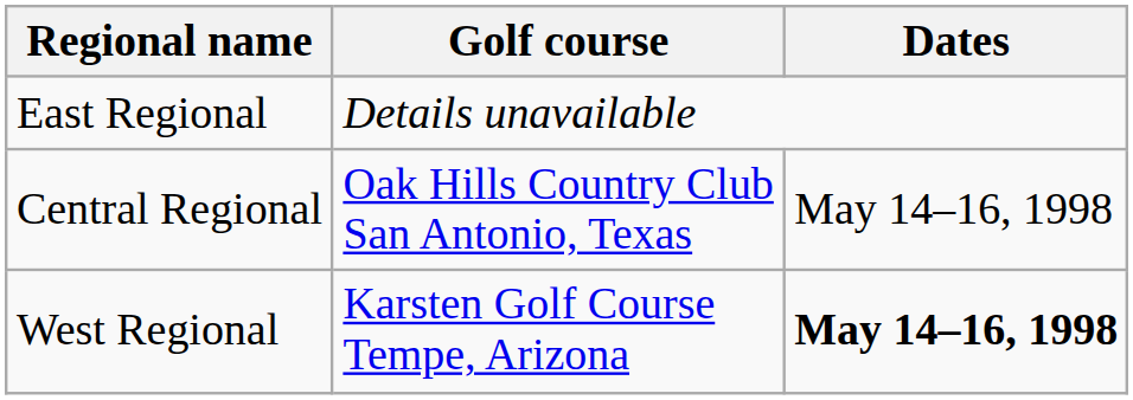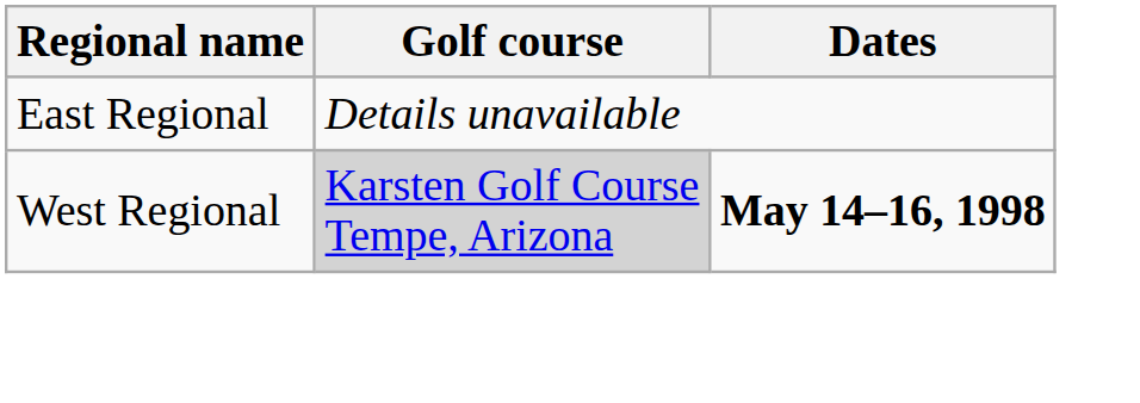 <table class="wikitable">
 <tr>
 <th>Regional name</th>
 <th>Golf course</th>
 <th>Dates</th>
 </tr>
 <tr>
 <td>East Regional</td>
 <td colspan=2><em>Details unavailable</em></td>
 </tr>
 <tr>
-<td>Central Regional</td>
-<td><a href='#'>Oak Hills Country Club</a><br><a href='#'>San Antonio, Texas</a></td>
-<td>May 14–16, 1998</td>
-</tr>
-<tr>
 <td>West Regional</td>
-<td><a href='#'>Karsten Golf Course</a><br><a href='#'>Tempe, Arizona</a></td>
+<td style="background: lightgrey;"><a href='#'>Karsten Golf Course</a><br><a href='#'>Tempe, Arizona</a></td>
 <td><strong>May 14–16, 1998</strong></td>
 </tr>
 </table>
